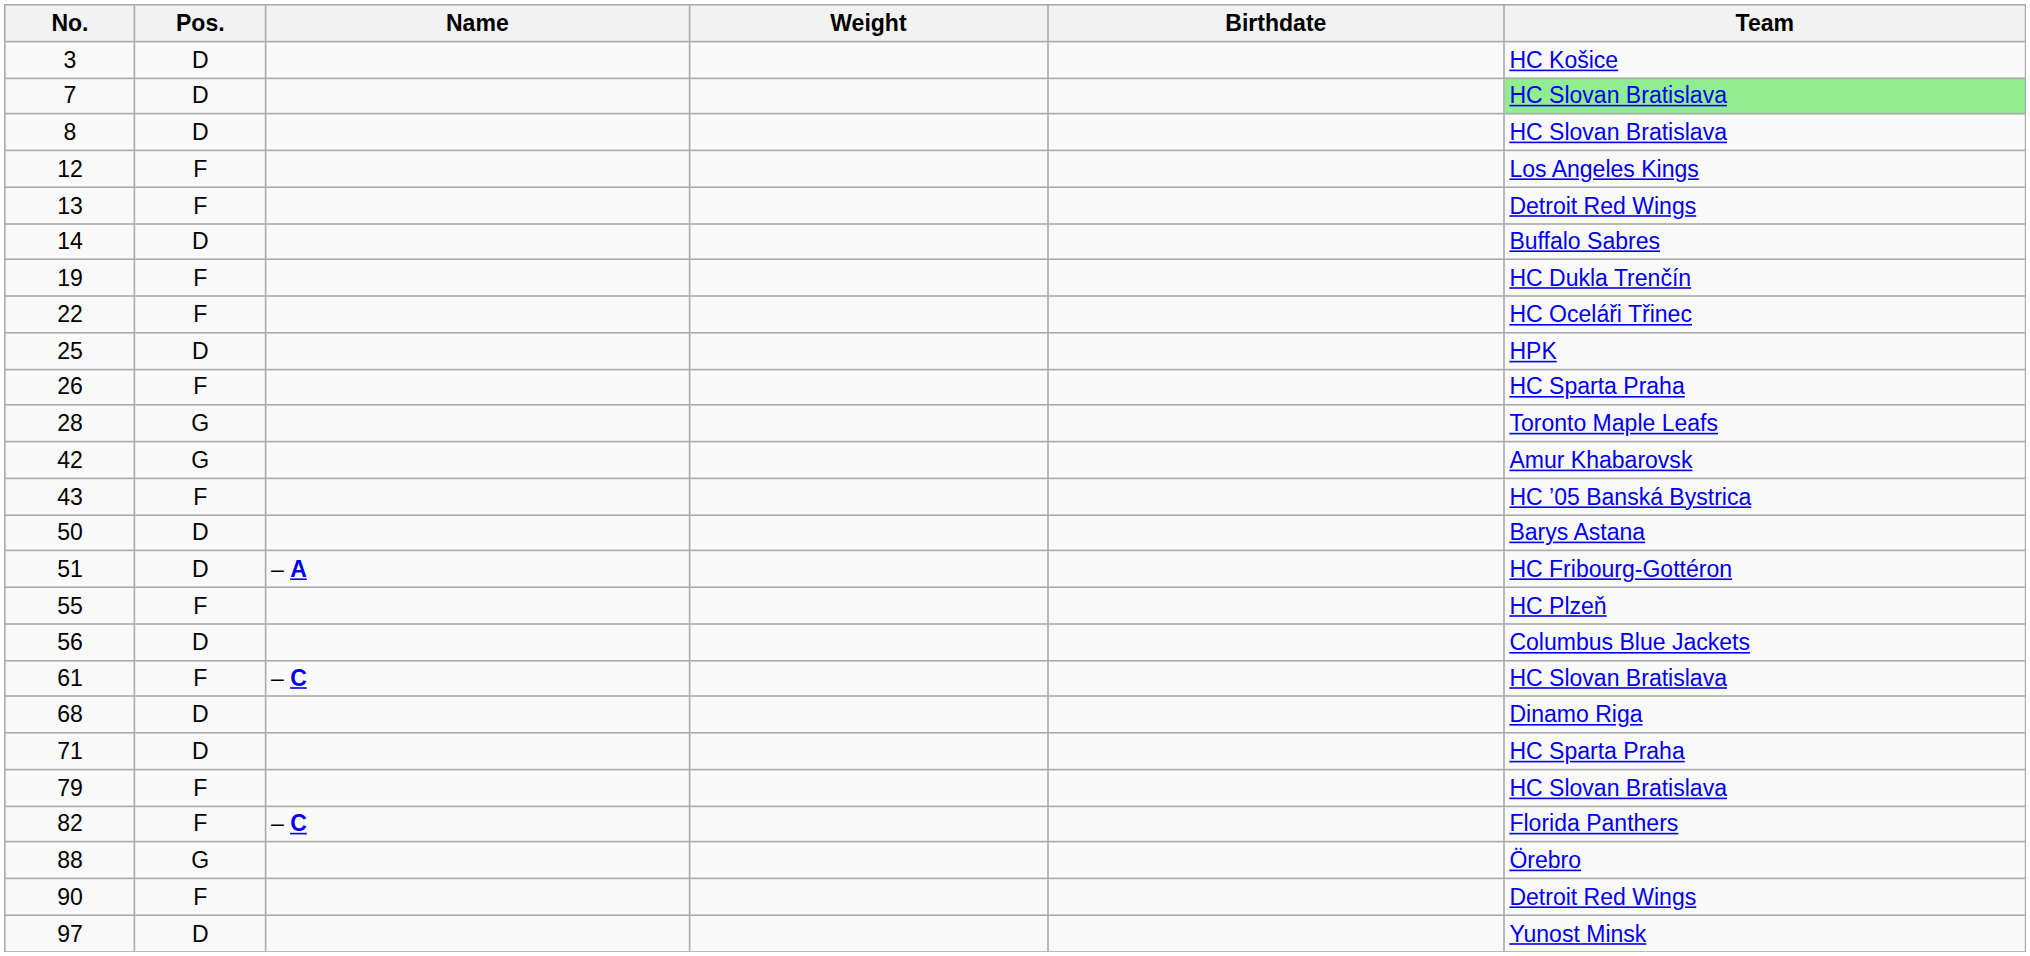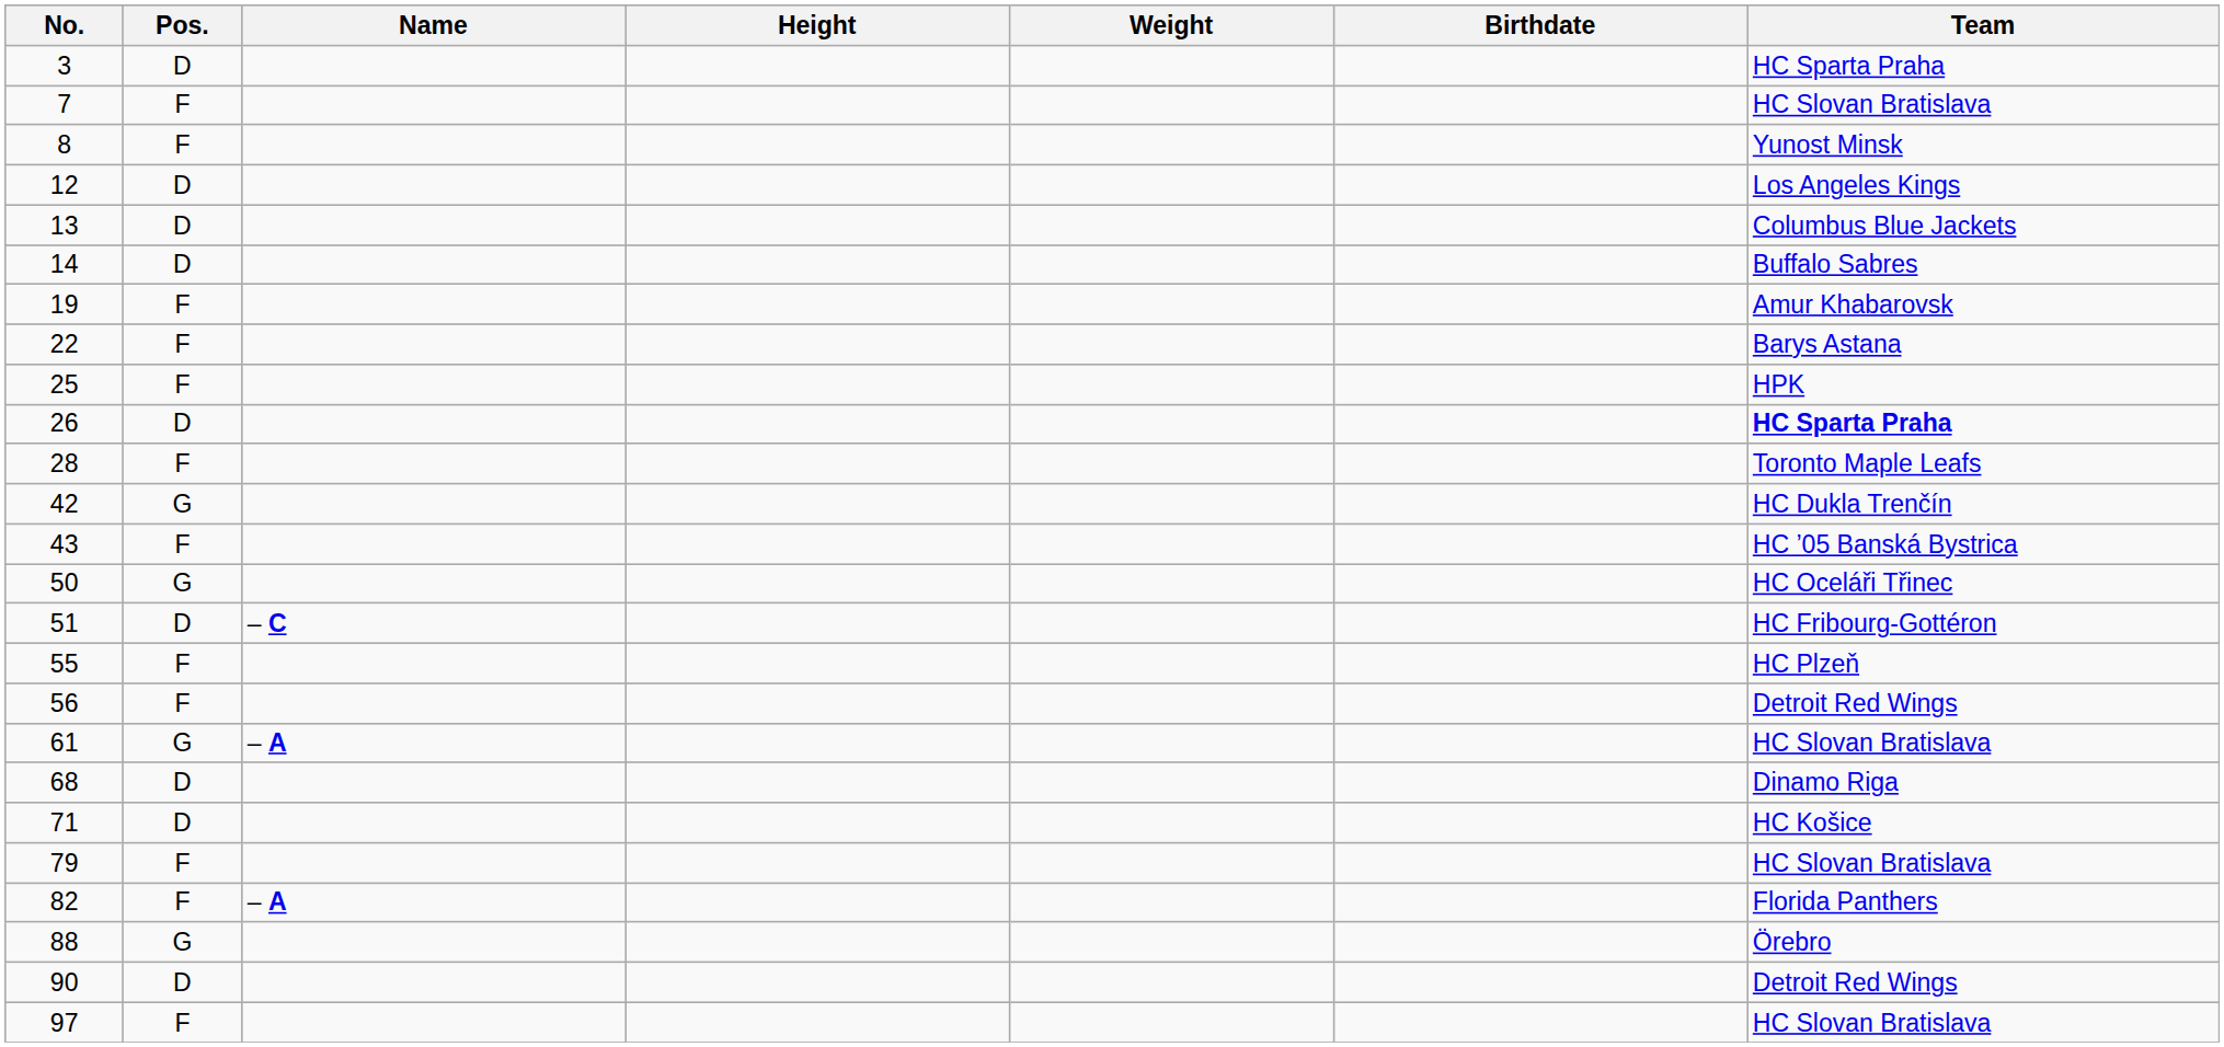 <table width="100%" class="wikitable sortable" style="font-size: 90%; text-align: center;">
 <tr>
 <th style="width:  4%;">No.</th>
 <th style="width:  4%;">Pos.</th>
 <th style="width: 13%;">Name</th>
+<th style="width: 13%;">Height</th>
 <th style="width: 11%;">Weight</th>
 <th style="width: 14%;">Birthdate</th>
 <th style="width: 16%;">Team</th>
 </tr>
 <tr>
 <td>3</td>
 <td>D</td>
 <td align=left></td>
 <td></td>
 <td></td>
-<td style="text-align:left;"> <a href='#'>HC Košice</a></td>
+<td></td>
+<td style="text-align:left;"> <a href='#'>HC Sparta Praha</a></td>
 </tr>
 <tr>
 <td>7</td>
-<td>D</td>
+<td>F</td>
 <td align=left></td>
 <td></td>
-<td></td>
-<td style="background: lightgreen; text-align:left;"> <a href='#'>HC Slovan Bratislava</a></td>
-</tr>
-<tr>
-<td>8</td>
-<td>D</td>
-<td align=left></td>
 <td></td>
 <td></td>
 <td style="text-align:left;"> <a href='#'>HC Slovan Bratislava</a></td>
 </tr>
 <tr>
-<td>12</td>
+<td>8</td>
 <td>F</td>
 <td align=left></td>
+<td></td>
+<td></td>
+<td></td>
+<td style="text-align:left;"> <a href='#'>Yunost Minsk</a></td>
+</tr>
+<tr>
+<td>12</td>
+<td>D</td>
+<td align=left></td>
+<td></td>
 <td></td>
 <td></td>
 <td style="text-align:left;"> <a href='#'>Los Angeles Kings</a></td>
 </tr>
 <tr>
 <td>13</td>
-<td>F</td>
+<td>D</td>
 <td align=left></td>
 <td></td>
 <td></td>
-<td style="text-align:left;"> <a href='#'>Detroit Red Wings</a></td>
+<td></td>
+<td style="text-align:left;"> <a href='#'>Columbus Blue Jackets</a></td>
 </tr>
 <tr>
 <td>14</td>
 <td>D</td>
 <td align=left></td>
+<td></td>
 <td></td>
 <td></td>
 <td style="text-align:left;"> <a href='#'>Buffalo Sabres</a></td>
 </tr>
 <tr>
 <td>19</td>
 <td>F</td>
 <td align=left></td>
 <td></td>
 <td></td>
-<td style="text-align:left;"> <a href='#'>HC Dukla Trenčín</a></td>
+<td></td>
+<td style="text-align:left;"> <a href='#'>Amur Khabarovsk</a></td>
 </tr>
 <tr>
 <td>22</td>
 <td>F</td>
 <td align=left></td>
 <td></td>
 <td></td>
-<td style="text-align:left;"> <a href='#'>HC Oceláři Třinec</a></td>
+<td></td>
+<td style="text-align:left;"> <a href='#'>Barys Astana</a></td>
 </tr>
 <tr>
 <td>25</td>
-<td>D</td>
+<td>F</td>
 <td align=left></td>
+<td></td>
 <td></td>
 <td></td>
 <td style="text-align:left;"> <a href='#'>HPK</a></td>
 </tr>
 <tr>
 <td>26</td>
+<td>D</td>
+<td align=left></td>
+<td></td>
+<td></td>
+<td></td>
+<td style="text-align:left;"><strong> <a href='#'>HC Sparta Praha</a></strong></td>
+</tr>
+<tr>
+<td>28</td>
 <td>F</td>
 <td align=left></td>
 <td></td>
-<td></td>
-<td style="text-align:left;"> <a href='#'>HC Sparta Praha</a></td>
-</tr>
-<tr>
-<td>28</td>
-<td>G</td>
-<td align=left></td>
 <td></td>
 <td></td>
 <td style="text-align:left;"> <a href='#'>Toronto Maple Leafs</a></td>
 </tr>
 <tr>
 <td>42</td>
 <td>G</td>
 <td align=left></td>
 <td></td>
 <td></td>
-<td style="text-align:left;"> <a href='#'>Amur Khabarovsk</a></td>
+<td></td>
+<td style="text-align:left;"> <a href='#'>HC Dukla Trenčín</a></td>
 </tr>
 <tr>
 <td>43</td>
 <td>F</td>
 <td align=left></td>
 <td></td>
 <td></td>
+<td></td>
 <td style="text-align:left;"> <a href='#'>HC ’05 Banská Bystrica</a></td>
 </tr>
 <tr>
 <td>50</td>
-<td>D</td>
+<td>G</td>
 <td align=left></td>
 <td></td>
 <td></td>
-<td style="text-align:left;"> <a href='#'>Barys Astana</a></td>
+<td></td>
+<td style="text-align:left;"> <a href='#'>HC Oceláři Třinec</a></td>
 </tr>
 <tr>
 <td>51</td>
 <td>D</td>
-<td align=left> – <strong><a href='#'>A</a></strong></td>
+<td align=left> – <strong><a href='#'>C</a></strong></td>
+<td></td>
 <td></td>
 <td></td>
 <td style="text-align:left;"> <a href='#'>HC Fribourg-Gottéron</a></td>
 </tr>
 <tr>
 <td>55</td>
 <td>F</td>
 <td align=left></td>
 <td></td>
 <td></td>
+<td></td>
 <td style="text-align:left;"> <a href='#'>HC Plzeň</a></td>
 </tr>
 <tr>
 <td>56</td>
-<td>D</td>
+<td>F</td>
 <td align=left></td>
 <td></td>
 <td></td>
-<td style="text-align:left;"> <a href='#'>Columbus Blue Jackets</a></td>
+<td></td>
+<td style="text-align:left;"> <a href='#'>Detroit Red Wings</a></td>
 </tr>
 <tr>
 <td>61</td>
-<td>F</td>
-<td align=left> – <strong><a href='#'>C</a></strong></td>
+<td>G</td>
+<td align=left> – <strong><a href='#'>A</a></strong></td>
+<td></td>
 <td></td>
 <td></td>
 <td style="text-align:left;"> <a href='#'>HC Slovan Bratislava</a></td>
 </tr>
 <tr>
 <td>68</td>
 <td>D</td>
 <td align=left></td>
 <td></td>
 <td></td>
+<td></td>
 <td style="text-align:left;"> <a href='#'>Dinamo Riga</a></td>
 </tr>
 <tr>
 <td>71</td>
 <td>D</td>
 <td align=left></td>
 <td></td>
 <td></td>
-<td style="text-align:left;"> <a href='#'>HC Sparta Praha</a></td>
+<td></td>
+<td style="text-align:left;"> <a href='#'>HC Košice</a></td>
 </tr>
 <tr>
 <td>79</td>
 <td>F</td>
 <td align=left></td>
 <td></td>
 <td></td>
+<td></td>
 <td style="text-align:left;"> <a href='#'>HC Slovan Bratislava</a></td>
 </tr>
 <tr>
 <td>82</td>
 <td>F</td>
-<td align=left> – <strong><a href='#'>C</a></strong></td>
+<td align=left> – <strong><a href='#'>A</a></strong></td>
+<td></td>
 <td></td>
 <td></td>
 <td style="text-align:left;"> <a href='#'>Florida Panthers</a></td>
 </tr>
 <tr>
 <td>88</td>
 <td>G</td>
 <td align=left></td>
 <td></td>
 <td></td>
+<td></td>
 <td style="text-align:left;"> <a href='#'>Örebro</a></td>
 </tr>
 <tr>
 <td>90</td>
-<td>F</td>
+<td>D</td>
 <td align=left></td>
+<td></td>
 <td></td>
 <td></td>
 <td style="text-align:left;"> <a href='#'>Detroit Red Wings</a></td>
 </tr>
 <tr>
 <td>97</td>
-<td>D</td>
+<td>F</td>
 <td align=left></td>
 <td></td>
 <td></td>
-<td style="text-align:left;"> <a href='#'>Yunost Minsk</a></td>
+<td></td>
+<td style="text-align:left;"> <a href='#'>HC Slovan Bratislava</a></td>
 </tr>
 </table>
